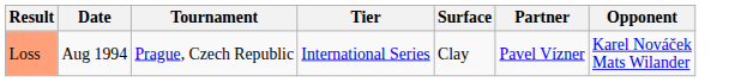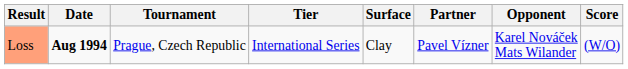 <table class="sortable wikitable">
 <tr>
 <th>Result</th>
 <th>Date</th>
 <th>Tournament</th>
 <th>Tier</th>
 <th>Surface</th>
 <th>Partner</th>
 <th>Opponent</th>
+<th class="unsortable">Score</th>
 </tr>
 <tr>
 <td style="background:#ffa07a;">Loss</td>
-<td>Aug 1994</td>
+<td><strong>Aug 1994</strong></td>
 <td><a href='#'>Prague</a>, Czech Republic</td>
 <td><a href='#'>International Series</a></td>
 <td>Clay</td>
 <td> <a href='#'>Pavel Vízner</a></td>
 <td> <a href='#'>Karel Nováček</a><br> <a href='#'>Mats Wilander</a></td>
+<td><a href='#'>(W/O)</a></td>
 </tr>
 </table>
